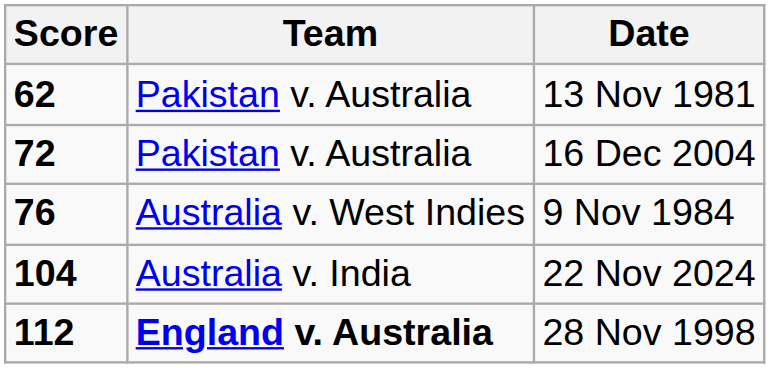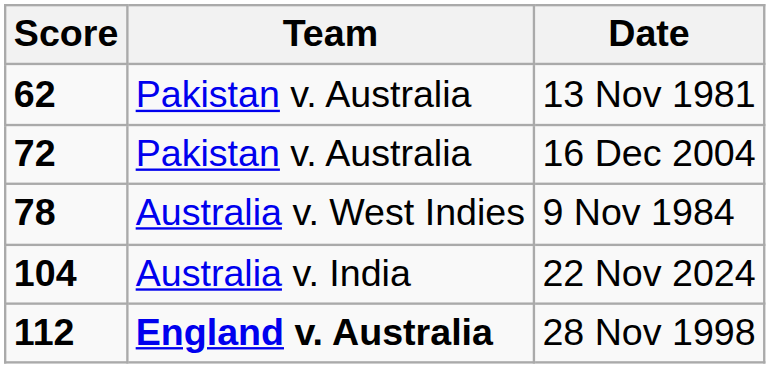 <table class="wikitable">
 <tr>
 <th>Score</th>
 <th>Team</th>
 <th>Date</th>
 </tr>
 <tr>
 <td><strong>62</strong></td>
 <td> <a href='#'>Pakistan</a> v. Australia</td>
 <td>13 Nov 1981</td>
 </tr>
 <tr>
 <td><strong>72</strong></td>
 <td> <a href='#'>Pakistan</a> v. Australia</td>
 <td>16 Dec 2004</td>
 </tr>
 <tr>
-<td><strong>76</strong></td>
+<td><strong>78</strong></td>
 <td> <a href='#'>Australia</a> v. West Indies</td>
 <td>9 Nov 1984</td>
 </tr>
 <tr>
 <td><strong>104</strong></td>
 <td> <a href='#'>Australia</a> v. India</td>
 <td>22 Nov 2024</td>
 </tr>
 <tr>
 <td><strong>112</strong></td>
 <td><strong> <a href='#'>England</a> v. Australia</strong></td>
 <td>28 Nov 1998</td>
 </tr>
 </table>
